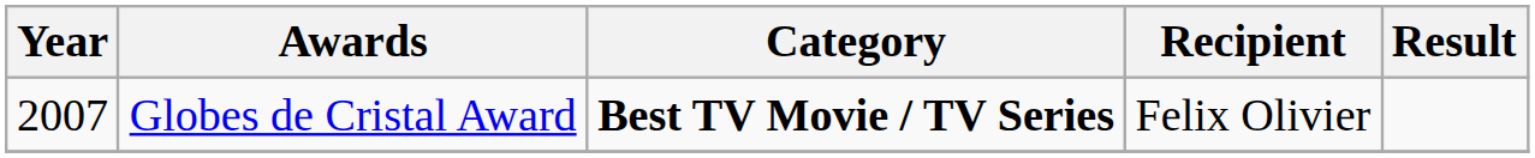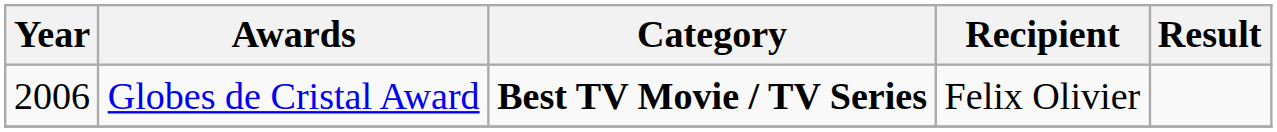 <table class="wikitable sortable">
 <tr>
 <th>Year</th>
 <th>Awards</th>
 <th>Category</th>
 <th>Recipient</th>
 <th>Result</th>
 </tr>
 <tr>
-<td>2007</td>
+<td>2006</td>
 <td><a href='#'>Globes de Cristal Award</a></td>
 <td><strong>Best TV Movie / TV Series</strong></td>
 <td>Felix Olivier</td>
 <td></td>
 </tr>
 <tr>
 </tr>
 </table>
